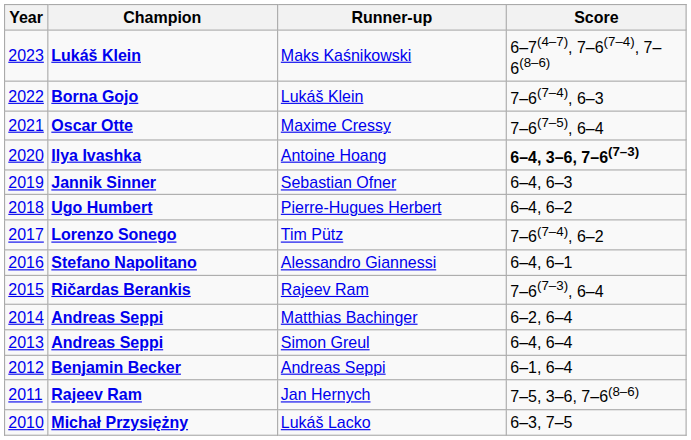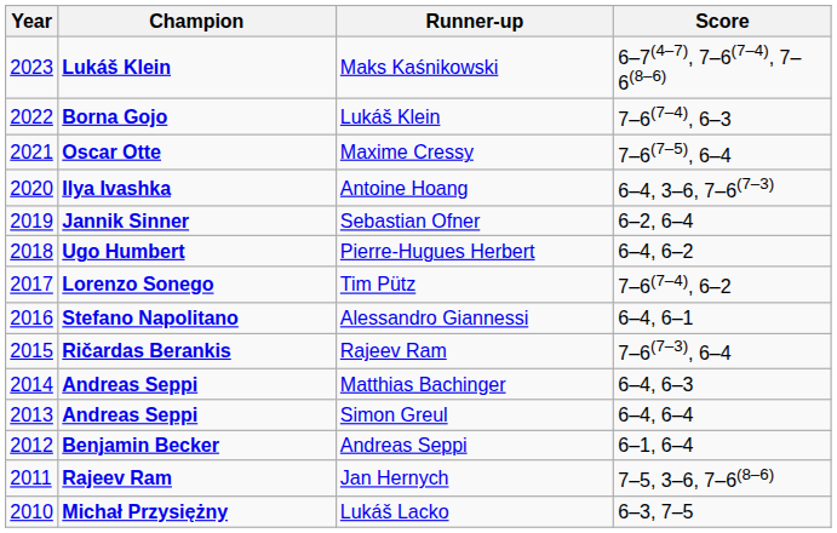 <table class="wikitable" style="font-size:90%">
 <tr>
 <th>Year</th>
 <th width="200">Champion</th>
 <th width="200">Runner-up</th>
 <th width="155">Score</th>
 </tr>
 <tr>
 <td><a href='#'>2023</a></td>
 <td> <strong><a href='#'>Lukáš Klein</a></strong></td>
 <td> <a href='#'>Maks Kaśnikowski</a></td>
 <td>6–7<sup>(4–7)</sup>, 7–6<sup>(7–4)</sup>, 7–6<sup>(8–6)</sup></td>
 </tr>
 <tr>
 <td><a href='#'>2022</a></td>
 <td> <strong><a href='#'>Borna Gojo</a></strong></td>
 <td> <a href='#'>Lukáš Klein</a></td>
 <td>7–6<sup>(7–4)</sup>, 6–3</td>
 </tr>
 <tr>
 <td><a href='#'>2021</a></td>
 <td> <strong><a href='#'>Oscar Otte</a></strong></td>
 <td> <a href='#'>Maxime Cressy</a></td>
 <td>7–6<sup>(7–5)</sup>, 6–4</td>
 </tr>
 <tr>
 <td><a href='#'>2020</a></td>
 <td> <strong><a href='#'>Ilya Ivashka</a></strong></td>
 <td> <a href='#'>Antoine Hoang</a></td>
-<td><strong>6–4, 3–6, 7–6<sup>(7–3)</sup></strong></td>
+<td>6–4, 3–6, 7–6<sup>(7–3)</sup></td>
 </tr>
 <tr>
 <td><a href='#'>2019</a></td>
 <td> <strong><a href='#'>Jannik Sinner</a></strong></td>
 <td> <a href='#'>Sebastian Ofner</a></td>
-<td>6–4, 6–3</td>
+<td>6–2, 6–4</td>
 </tr>
 <tr>
 <td><a href='#'>2018</a></td>
 <td> <strong><a href='#'>Ugo Humbert</a></strong></td>
 <td> <a href='#'>Pierre-Hugues Herbert</a></td>
 <td>6–4, 6–2</td>
 </tr>
 <tr>
 <td><a href='#'>2017</a></td>
 <td> <strong><a href='#'>Lorenzo Sonego</a></strong></td>
 <td> <a href='#'>Tim Pütz</a></td>
 <td>7–6<sup>(7–4)</sup>, 6–2</td>
 </tr>
 <tr>
 <td><a href='#'>2016</a></td>
 <td> <strong><a href='#'>Stefano Napolitano</a></strong></td>
 <td> <a href='#'>Alessandro Giannessi</a></td>
 <td>6–4, 6–1</td>
 </tr>
 <tr>
 <td><a href='#'>2015</a></td>
 <td> <strong><a href='#'>Ričardas Berankis</a></strong></td>
 <td> <a href='#'>Rajeev Ram</a></td>
 <td>7–6<sup>(7–3)</sup>, 6–4</td>
 </tr>
 <tr>
 <td><a href='#'>2014</a></td>
 <td> <strong><a href='#'>Andreas Seppi</a></strong></td>
 <td> <a href='#'>Matthias Bachinger</a></td>
-<td>6–2, 6–4</td>
+<td>6–4, 6–3</td>
 </tr>
 <tr>
 <td><a href='#'>2013</a></td>
 <td> <strong><a href='#'>Andreas Seppi</a></strong></td>
 <td> <a href='#'>Simon Greul</a></td>
 <td>6–4, 6–4</td>
 </tr>
 <tr>
 <td><a href='#'>2012</a></td>
 <td> <strong><a href='#'>Benjamin Becker</a></strong></td>
 <td> <a href='#'>Andreas Seppi</a></td>
 <td>6–1, 6–4</td>
 </tr>
 <tr>
 <td><a href='#'>2011</a></td>
 <td> <strong><a href='#'>Rajeev Ram</a></strong></td>
 <td> <a href='#'>Jan Hernych</a></td>
 <td>7–5, 3–6, 7–6<sup>(8–6)</sup></td>
 </tr>
 <tr>
 <td><a href='#'>2010</a></td>
 <td> <strong><a href='#'>Michał Przysiężny</a></strong></td>
 <td> <a href='#'>Lukáš Lacko</a></td>
 <td>6–3, 7–5</td>
 </tr>
 </table>
